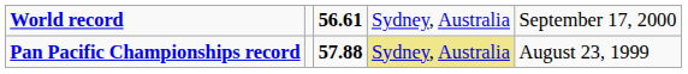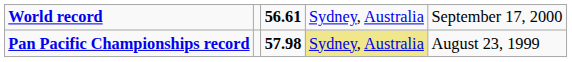 <table class="wikitable">
 <tr>
 <td><strong><a href='#'>World record</a></strong></td>
 <td></td>
 <td><strong>56.61</strong></td>
 <td><a href='#'>Sydney</a>, <a href='#'>Australia</a></td>
 <td>September 17, 2000</td>
 </tr>
 <tr>
 <td><strong><a href='#'>Pan Pacific Championships record</a></strong></td>
 <td></td>
-<td><strong>57.88</strong></td>
+<td><strong>57.98</strong></td>
 <td style="background: khaki;"><a href='#'>Sydney</a>, <a href='#'>Australia</a></td>
 <td>August 23, 1999</td>
 </tr>
 </table>
